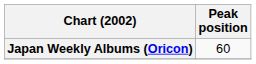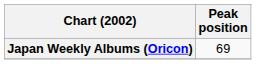 <table class="wikitable sortable plainrowheaders" style="text-align:center;">
 <tr>
 <th scope="col">Chart (2002)</th>
 <th scope="col">Peak<br>position</th>
 </tr>
 <tr>
 <th scope="row">Japan Weekly Albums (<a href='#'>Oricon</a>)</th>
-<td style="text-align:center;">60</td>
+<td style="text-align:center;">69</td>
 </tr>
 <tr>
 </tr>
 </table>
